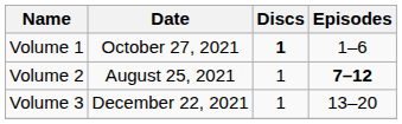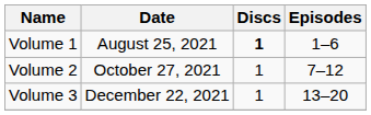 <table class="wikitable" style="text-align:center;">
 <tr>
 <th>Name</th>
 <th>Date</th>
 <th>Discs</th>
 <th>Episodes</th>
 </tr>
 <tr>
 <td>Volume 1</td>
-<td>October 27, 2021</td>
+<td>August 25, 2021</td>
 <td><strong>1</strong></td>
 <td>1–6</td>
 </tr>
 <tr>
 <td>Volume 2</td>
-<td>August 25, 2021</td>
+<td>October 27, 2021</td>
 <td>1</td>
-<td><strong>7–12</strong></td>
+<td>7–12</td>
 </tr>
 <tr>
 <td>Volume 3</td>
 <td>December 22, 2021</td>
 <td>1</td>
 <td>13–20</td>
 </tr>
 <tr>
 </tr>
 </table>
